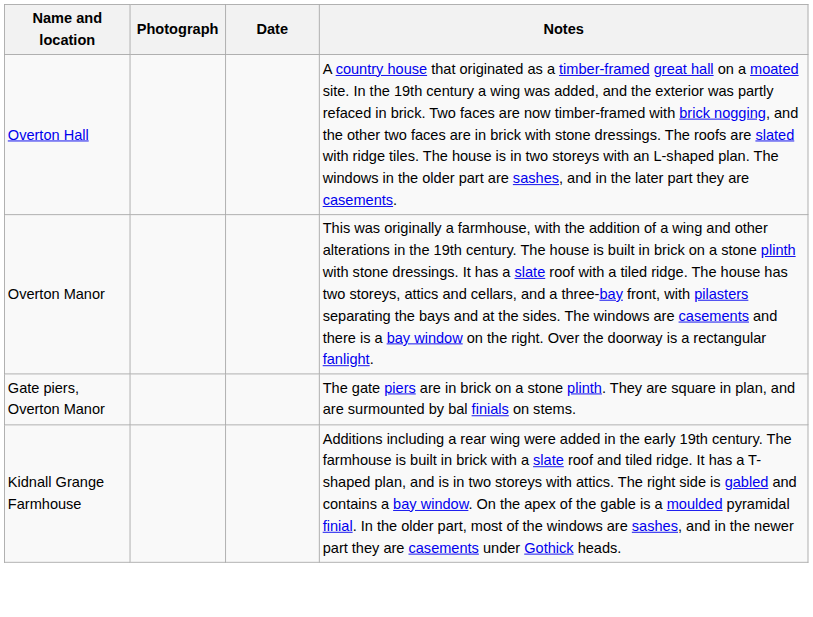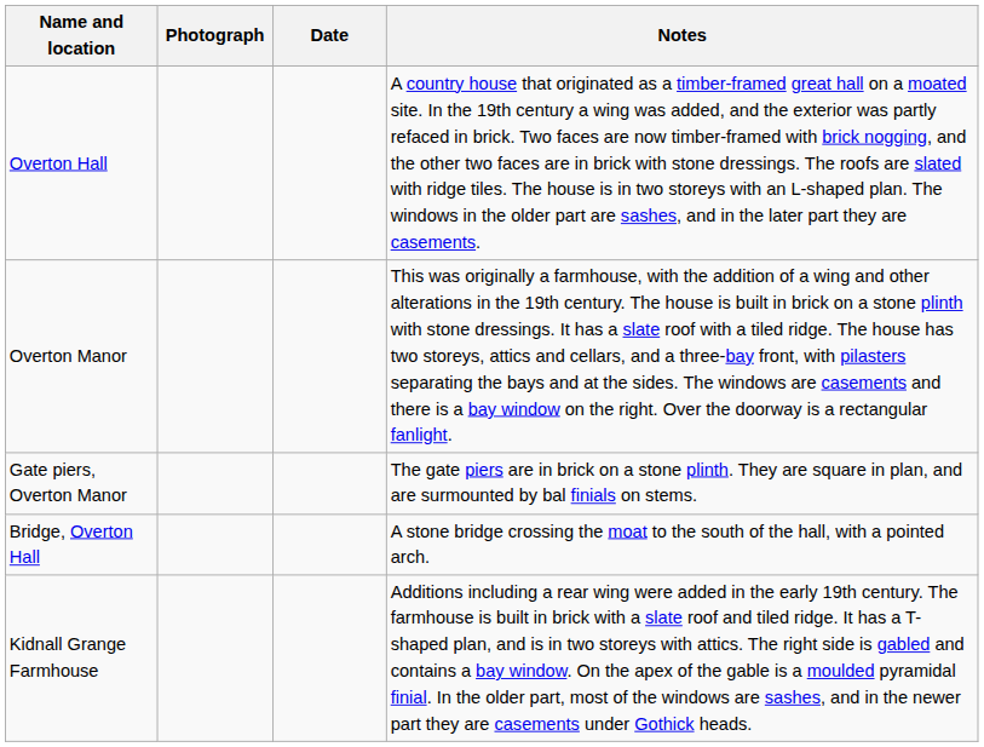 <table class="wikitable sortable plainrowheaders" style="width:100%;border:0px;text-align:left;line-height:150%;">
 <tr>
 <th scope="col"  style="width:150px">Name and location</th>
 <th scope="col"  style="width:100px" class="unsortable">Photograph</th>
 <th scope="col"  style="width:120px">Date</th>
 <th scope="col"  style="width:700px" class="unsortable">Notes</th>
 </tr>
 <tr>
 <td><a href='#'>Overton Hall</a><br><small></small></td>
 <td></td>
 <td align="center"></td>
 <td>A <a href='#'>country house</a> that originated as a <a href='#'>timber-framed</a> <a href='#'>great hall</a> on a <a href='#'>moated</a> site. In the 19th century a wing was added, and the exterior was partly refaced in brick.  Two faces are now timber-framed with <a href='#'>brick nogging</a>, and the other two faces are in brick with stone dressings.  The roofs are <a href='#'>slated</a> with ridge tiles.  The house is in two storeys with an L-shaped plan.  The windows in the older part are <a href='#'>sashes</a>, and in the later part they are <a href='#'>casements</a>.</td>
 </tr>
 <tr>
 <td>Overton Manor<br><small></small></td>
 <td></td>
 <td align="center"></td>
 <td>This was originally a farmhouse, with the addition of a wing and other alterations in the 19th century.  The house is built in brick on a stone <a href='#'>plinth</a> with stone dressings.  It has a <a href='#'>slate</a> roof with a tiled ridge.  The house has two storeys, attics and cellars, and a three-<a href='#'>bay</a> front, with <a href='#'>pilasters</a> separating the bays and at the sides.  The windows are <a href='#'>casements</a> and there is a <a href='#'>bay window</a> on the right.  Over the doorway is a rectangular <a href='#'>fanlight</a>.</td>
 </tr>
 <tr>
 <td>Gate piers, Overton Manor<br><small></small></td>
 <td></td>
 <td align="center"></td>
 <td>The gate <a href='#'>piers</a> are in brick on a stone <a href='#'>plinth</a>.  They are square in plan, and are surmounted by bal <a href='#'>finials</a> on stems.</td>
 </tr>
 <tr>
+<td>Bridge, <a href='#'>Overton Hall</a><br><small></small></td>
+<td></td>
+<td align="center"></td>
+<td>A stone bridge crossing the <a href='#'>moat</a> to the south of the hall, with a pointed arch.</td>
+</tr>
+<tr>
 <td>Kidnall Grange Farmhouse<br><small></small></td>
 <td></td>
 <td align="center"></td>
 <td>Additions including a rear wing were added in the early 19th century.  The farmhouse is built in brick with a <a href='#'>slate</a> roof and tiled ridge. It has a T-shaped plan, and is in two storeys with attics.  The right side is <a href='#'>gabled</a> and contains a <a href='#'>bay window</a>.  On the apex of the gable is a <a href='#'>moulded</a> pyramidal <a href='#'>finial</a>.  In the older part, most of the windows are <a href='#'>sashes</a>, and in the newer part they are <a href='#'>casements</a> under <a href='#'>Gothick</a> heads.</td>
 </tr>
 <tr>
 </tr>
 </table>
